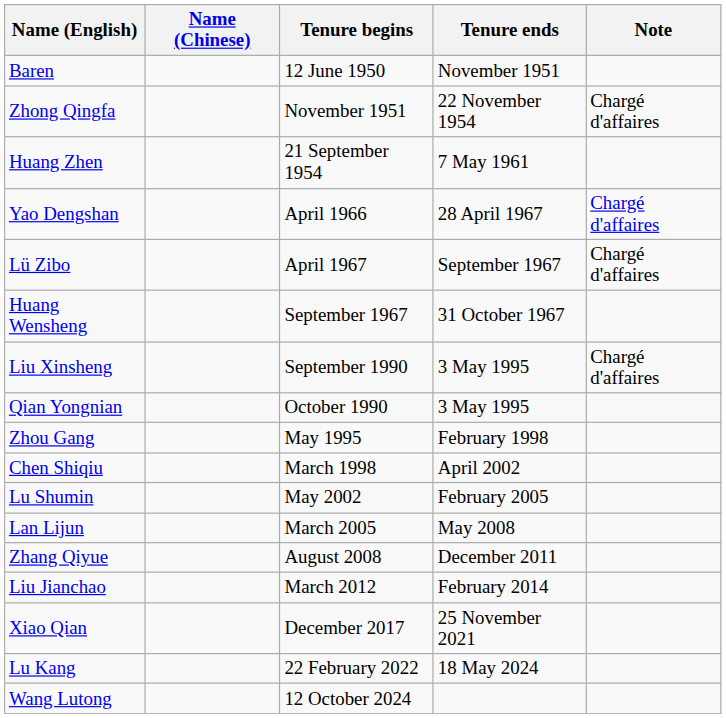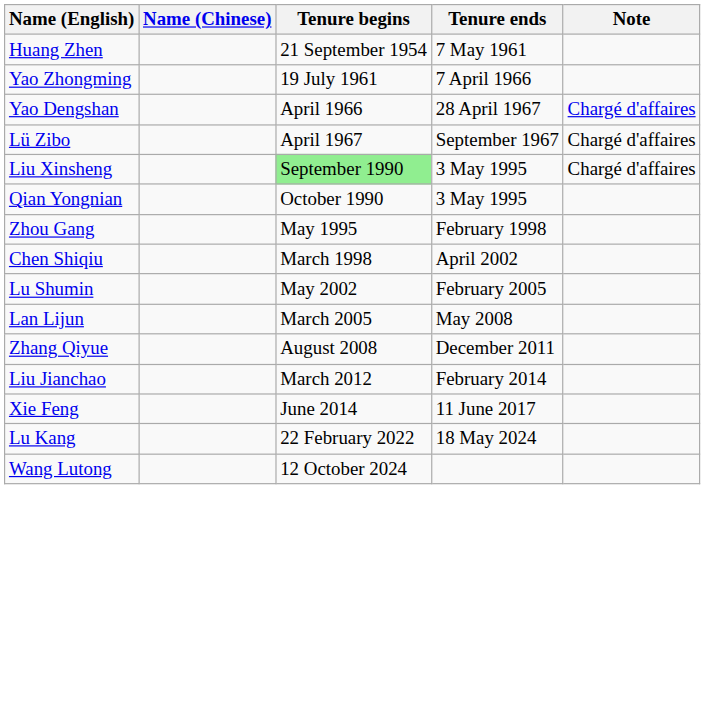 <table class="wikitable">
 <tr>
 <th>Name (English)</th>
 <th><a href='#'>Name (Chinese)</a></th>
 <th>Tenure begins</th>
 <th>Tenure ends</th>
 <th>Note</th>
 </tr>
 <tr>
-<td><a href='#'>Baren</a></td>
-<td></td>
-<td>12 June 1950</td>
-<td>November 1951</td>
-<td></td>
-</tr>
-<tr>
-<td><a href='#'>Zhong Qingfa</a></td>
-<td></td>
-<td>November 1951</td>
-<td>22 November 1954</td>
-<td>Chargé d'affaires</td>
-</tr>
-<tr>
 <td><a href='#'>Huang Zhen</a></td>
 <td></td>
 <td>21 September 1954</td>
 <td>7 May 1961</td>
+<td></td>
+</tr>
+<tr>
+<td><a href='#'>Yao Zhongming</a></td>
+<td></td>
+<td>19 July 1961</td>
+<td>7 April 1966</td>
 <td></td>
 </tr>
 <tr>
 <td><a href='#'>Yao Dengshan</a></td>
 <td></td>
 <td>April 1966</td>
 <td>28 April 1967</td>
 <td><a href='#'>Chargé d'affaires</a></td>
 </tr>
 <tr>
 <td><a href='#'>Lü Zibo</a></td>
 <td></td>
 <td>April 1967</td>
 <td>September 1967</td>
 <td>Chargé d'affaires</td>
 </tr>
 <tr>
-<td><a href='#'>Huang Wensheng</a></td>
-<td></td>
-<td>September 1967</td>
-<td>31 October 1967</td>
-<td></td>
-</tr>
-<tr>
 <td><a href='#'>Liu Xinsheng</a></td>
 <td></td>
-<td>September 1990</td>
+<td style="background: lightgreen;">September 1990</td>
 <td>3 May 1995</td>
 <td>Chargé d'affaires</td>
 </tr>
 <tr>
 <td><a href='#'>Qian Yongnian</a></td>
 <td></td>
 <td>October 1990</td>
 <td>3 May 1995</td>
 <td></td>
 </tr>
 <tr>
 <td><a href='#'>Zhou Gang</a></td>
 <td></td>
 <td>May 1995</td>
 <td>February 1998</td>
 <td></td>
 </tr>
 <tr>
 <td><a href='#'>Chen Shiqiu</a></td>
 <td></td>
 <td>March 1998</td>
 <td>April 2002</td>
 <td></td>
 </tr>
 <tr>
 <td><a href='#'>Lu Shumin</a></td>
 <td></td>
 <td>May 2002</td>
 <td>February 2005</td>
 <td></td>
 </tr>
 <tr>
 <td><a href='#'>Lan Lijun</a></td>
 <td></td>
 <td>March 2005</td>
 <td>May 2008</td>
 <td></td>
 </tr>
 <tr>
 <td><a href='#'>Zhang Qiyue</a></td>
 <td></td>
 <td>August 2008</td>
 <td>December 2011</td>
 <td></td>
 </tr>
 <tr>
 <td><a href='#'>Liu Jianchao</a></td>
 <td></td>
 <td>March 2012</td>
 <td>February 2014</td>
 <td></td>
 </tr>
 <tr>
-<td><a href='#'>Xiao Qian</a></td>
+<td><a href='#'>Xie Feng</a></td>
 <td></td>
-<td>December 2017</td>
-<td>25 November 2021</td>
+<td>June 2014</td>
+<td>11 June 2017</td>
 <td></td>
 </tr>
 <tr>
 <td><a href='#'>Lu Kang</a></td>
 <td></td>
 <td>22 February 2022</td>
 <td>18 May 2024</td>
 <td></td>
 </tr>
 <tr>
 <td><a href='#'>Wang Lutong</a></td>
 <td></td>
 <td>12 October 2024</td>
 <td></td>
 <td></td>
 </tr>
 </table>
